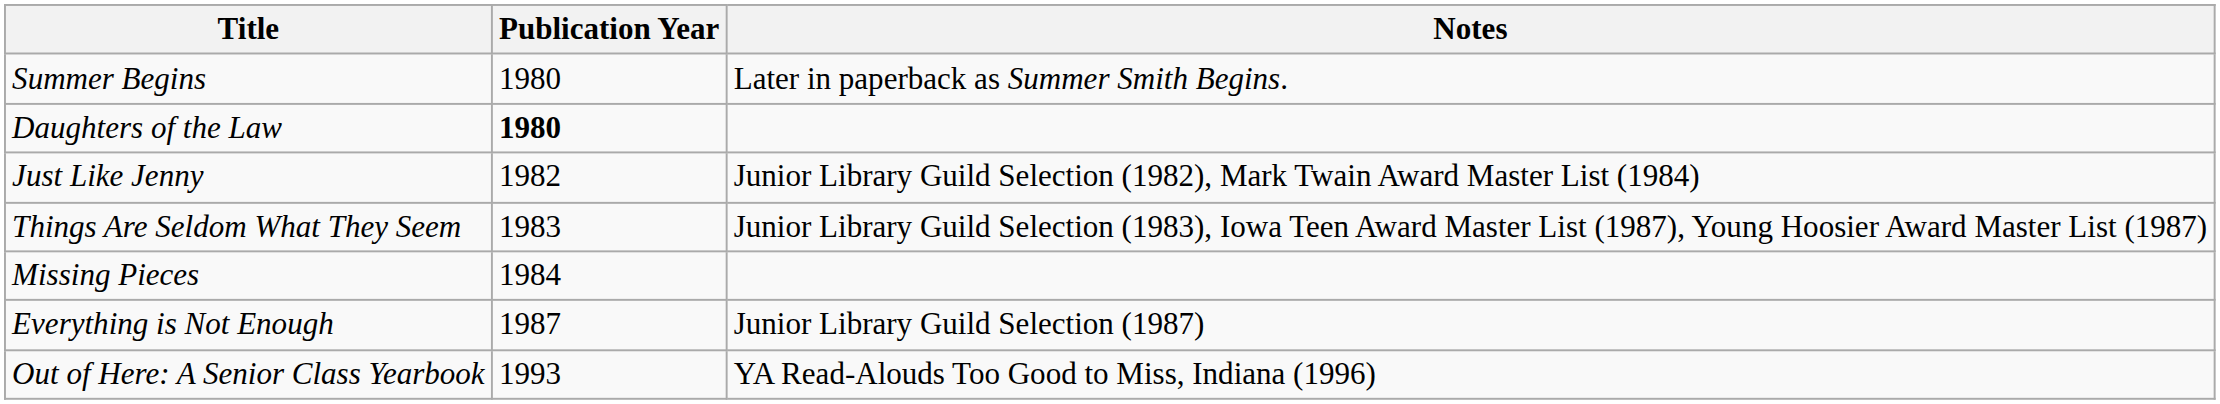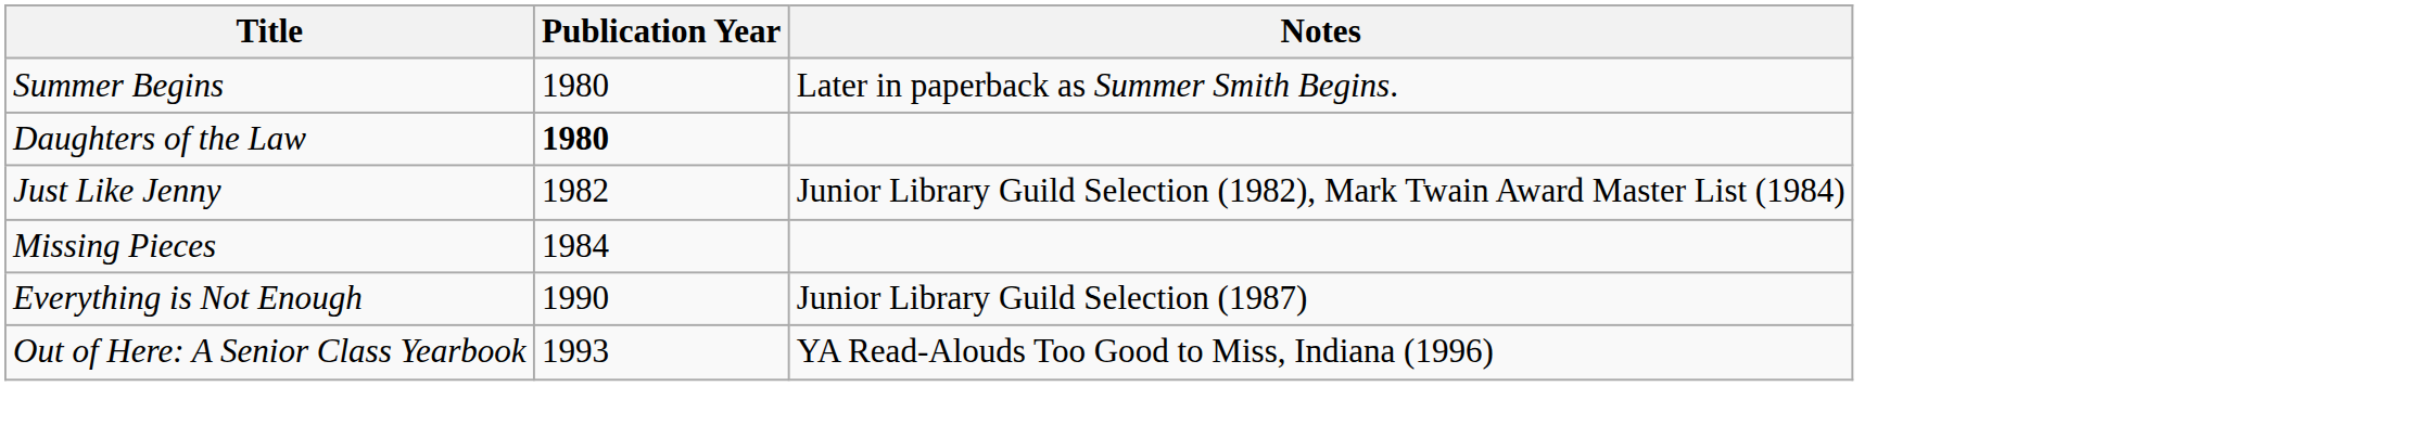 <table class="wikitable sortable mw-collapsible">
 <tr>
 <th>Title</th>
 <th>Publication Year</th>
 <th>Notes</th>
 </tr>
 <tr>
 <td><em>Summer Begins</em></td>
 <td>1980</td>
 <td>Later in paperback as <em>Summer Smith Begins</em>.</td>
 </tr>
 <tr>
 <td><em>Daughters of the Law</em></td>
 <td><strong>1980</strong></td>
 <td></td>
 </tr>
 <tr>
 <td><em>Just Like Jenny</em></td>
 <td>1982</td>
 <td>Junior Library Guild Selection (1982), Mark Twain Award Master List (1984)</td>
 </tr>
 <tr>
-<td><em>Things Are Seldom What They Seem</em></td>
-<td>1983</td>
-<td>Junior Library Guild Selection (1983), Iowa Teen Award Master List (1987), Young Hoosier Award Master List (1987)</td>
-</tr>
-<tr>
 <td><em>Missing Pieces</em></td>
 <td>1984</td>
 <td></td>
 </tr>
 <tr>
 <td><em>Everything is Not Enough</em></td>
-<td>1987</td>
+<td>1990</td>
 <td>Junior Library Guild Selection (1987)</td>
 </tr>
 <tr>
 <td><em>Out of Here: A Senior Class Yearbook</em></td>
 <td>1993</td>
 <td>YA Read-Alouds Too Good to Miss, Indiana (1996)</td>
 </tr>
 </table>
